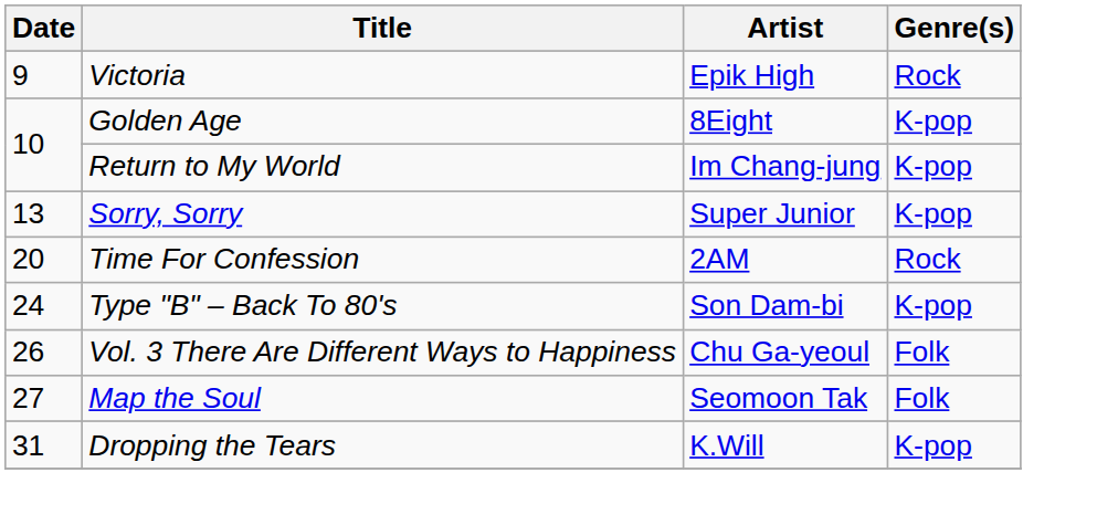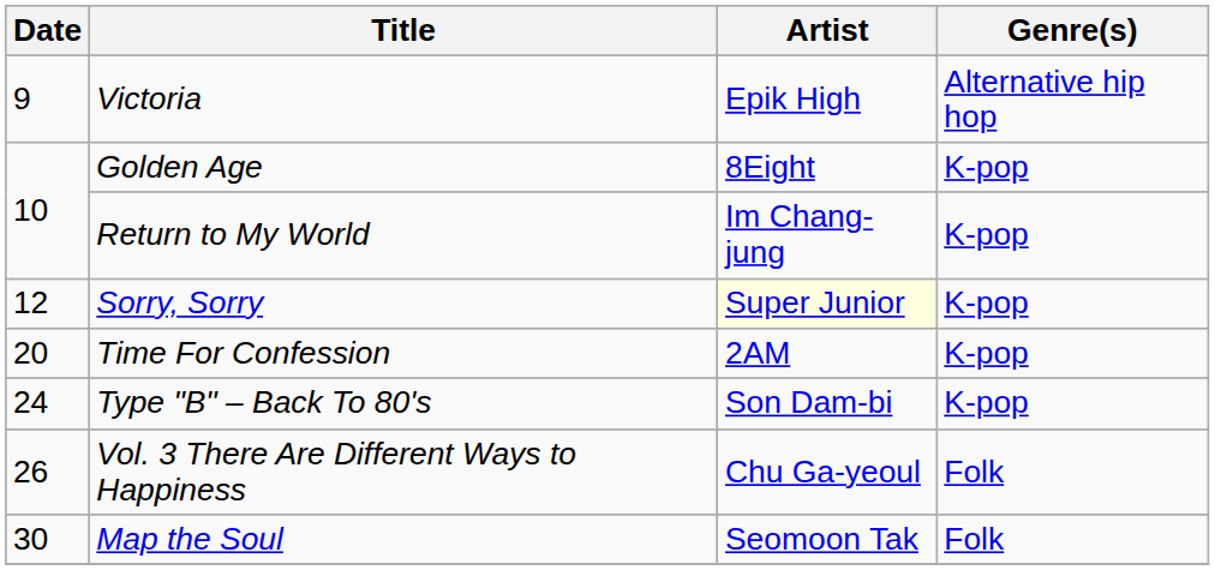 <table class="wikitable" style="text-align: left;">
 <tr>
 <th>Date</th>
 <th>Title</th>
 <th>Artist</th>
 <th>Genre(s)</th>
 </tr>
 <tr>
 <td>9</td>
 <td><em>Victoria</em></td>
 <td><a href='#'>Epik High</a></td>
-<td><a href='#'>Rock</a></td>
+<td><a href='#'>Alternative hip hop</a></td>
 </tr>
 <tr>
 <td rowspan="2">10</td>
 <td><em>Golden Age</em></td>
 <td><a href='#'>8Eight</a></td>
 <td><a href='#'>K-pop</a></td>
 </tr>
 <tr>
 <td><em>Return to My World</em></td>
 <td><a href='#'>Im Chang-jung</a></td>
 <td><a href='#'>K-pop</a></td>
 </tr>
 <tr>
-<td rowspan="1">13</td>
+<td rowspan="1">12</td>
 <td><em><a href='#'>Sorry, Sorry</a></em></td>
-<td><a href='#'>Super Junior</a></td>
+<td style="background: lightyellow;"><a href='#'>Super Junior</a></td>
 <td><a href='#'>K-pop</a></td>
 </tr>
 <tr>
 <td rowspan="1">20</td>
 <td><em>Time For Confession</em></td>
 <td><a href='#'>2AM</a></td>
-<td><a href='#'>Rock</a></td>
+<td><a href='#'>K-pop</a></td>
 </tr>
 <tr>
 <td rowspan="1">24</td>
 <td><em>Type "B" – Back To 80's</em></td>
 <td><a href='#'>Son Dam-bi</a></td>
 <td><a href='#'>K-pop</a></td>
 </tr>
 <tr>
 <td>26</td>
 <td><em>Vol. 3 There Are Different Ways to Happiness</em></td>
 <td><a href='#'>Chu Ga-yeoul</a></td>
 <td><a href='#'>Folk</a></td>
 </tr>
 <tr>
-<td rowspan="1">27</td>
+<td rowspan="1">30</td>
 <td><em><a href='#'>Map the Soul</a></em></td>
 <td><a href='#'>Seomoon Tak</a></td>
 <td><a href='#'>Folk</a></td>
 </tr>
 <tr>
-<td rowspan="1">31</td>
-<td><em>Dropping the Tears</em></td>
-<td><a href='#'>K.Will</a></td>
-<td><a href='#'>K-pop</a></td>
-</tr>
-<tr>
 </tr>
 </table>
